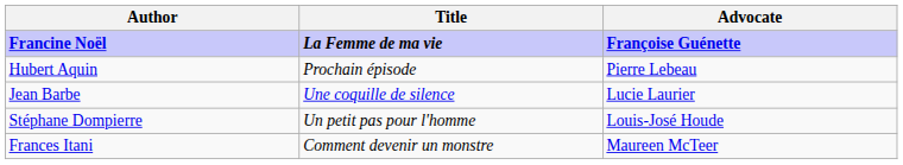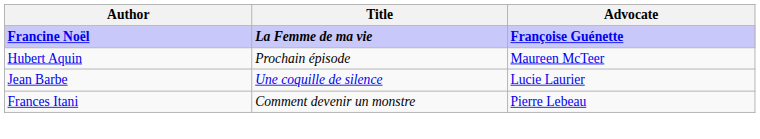 <table class="wikitable" style="width:100%;">
 <tr>
 <th width=33%>Author</th>
 <th width=34%>Title</th>
 <th width=34%>Advocate</th>
 </tr>
 <tr>
 <td style="background:#C8C8FA"><strong><a href='#'>Francine Noël</a></strong></td>
 <td style="background:#C8C8FA"><strong><em>La Femme de ma vie</em></strong></td>
 <td style="background:#C8C8FA"><strong><a href='#'>Françoise Guénette</a></strong></td>
 </tr>
 <tr>
 <td><a href='#'>Hubert Aquin</a></td>
 <td><em>Prochain épisode</em></td>
-<td><a href='#'>Pierre Lebeau</a></td>
+<td><a href='#'>Maureen McTeer</a></td>
 </tr>
 <tr>
 <td><a href='#'>Jean Barbe</a></td>
 <td><em><a href='#'>Une coquille de silence</a></em></td>
 <td><a href='#'>Lucie Laurier</a></td>
 </tr>
 <tr>
-<td><a href='#'>Stéphane Dompierre</a></td>
-<td><em>Un petit pas pour l'homme</em></td>
-<td><a href='#'>Louis-José Houde</a></td>
-</tr>
-<tr>
 <td><a href='#'>Frances Itani</a></td>
 <td><em>Comment devenir un monstre</em></td>
-<td><a href='#'>Maureen McTeer</a></td>
+<td><a href='#'>Pierre Lebeau</a></td>
 </tr>
 </table>
